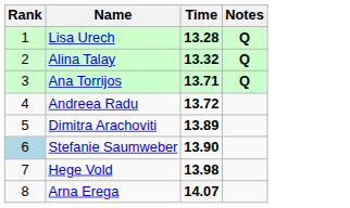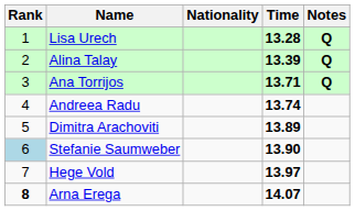 <table class="wikitable sortable" style="text-align:center">
 <tr>
 <th>Rank</th>
 <th>Name</th>
+<th>Nationality</th>
 <th>Time</th>
 <th>Notes</th>
 </tr>
 <tr bgcolor=ccffcc>
 <td>1</td>
 <td align=left><a href='#'>Lisa Urech</a></td>
+<td align=left></td>
 <td><strong>13.28</strong></td>
 <td><strong>Q</strong></td>
 </tr>
 <tr bgcolor=ccffcc>
 <td>2</td>
 <td align=left><a href='#'>Alina Talay</a></td>
-<td><strong>13.32</strong></td>
+<td align=left></td>
+<td><strong>13.39</strong></td>
 <td><strong>Q</strong></td>
 </tr>
 <tr bgcolor=ccffcc>
 <td>3</td>
 <td align=left><a href='#'>Ana Torrijos</a></td>
+<td align=left></td>
 <td><strong>13.71</strong></td>
 <td><strong>Q</strong></td>
 </tr>
 <tr>
 <td>4</td>
 <td align=left><a href='#'>Andreea Radu</a></td>
-<td><strong>13.72</strong></td>
+<td align=left></td>
+<td><strong>13.74</strong></td>
 <td></td>
 </tr>
 <tr>
 <td>5</td>
 <td align=left><a href='#'>Dimitra Arachoviti</a></td>
+<td align=left></td>
 <td><strong>13.89</strong></td>
 <td></td>
 </tr>
 <tr>
 <td style="background: lightblue;">6</td>
 <td align=left><a href='#'>Stefanie Saumweber</a></td>
+<td align=left></td>
 <td><strong>13.90</strong></td>
 <td></td>
 </tr>
 <tr>
 <td>7</td>
 <td align=left><a href='#'>Hege Vold</a></td>
-<td><strong>13.98</strong></td>
+<td align=left></td>
+<td><strong>13.97</strong></td>
 <td></td>
 </tr>
 <tr>
-<td>8</td>
+<td><strong>8</strong></td>
 <td align=left><a href='#'>Arna Erega</a></td>
+<td align=left></td>
 <td><strong>14.07</strong></td>
 <td></td>
 </tr>
 </table>
